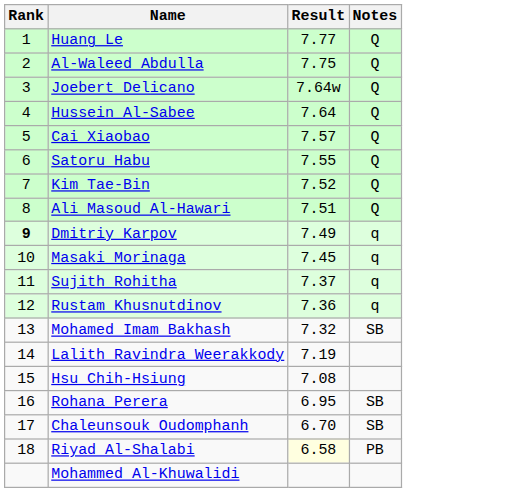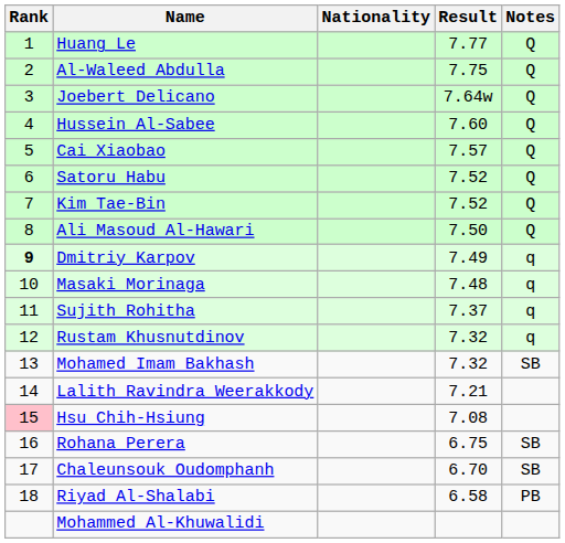 <table class="wikitable sortable" style="text-align:center; font-size:95%">
 <tr>
 <th>Rank</th>
 <th>Name</th>
+<th>Nationality</th>
 <th>Result</th>
 <th>Notes</th>
 </tr>
 <tr bgcolor=ccffcc>
 <td>1</td>
 <td align=left><a href='#'>Huang Le</a></td>
+<td align=left></td>
 <td>7.77</td>
 <td>Q</td>
 </tr>
 <tr bgcolor=ccffcc>
 <td>2</td>
 <td align=left><a href='#'>Al-Waleed Abdulla</a></td>
+<td align=left></td>
 <td>7.75</td>
 <td>Q</td>
 </tr>
 <tr bgcolor=ccffcc>
 <td>3</td>
 <td align=left><a href='#'>Joebert Delicano</a></td>
+<td align=left></td>
 <td>7.64w</td>
 <td>Q</td>
 </tr>
 <tr bgcolor=ccffcc>
 <td>4</td>
 <td align=left><a href='#'>Hussein Al-Sabee</a></td>
-<td>7.64</td>
+<td align=left></td>
+<td>7.60</td>
 <td>Q</td>
 </tr>
 <tr bgcolor=ccffcc>
 <td>5</td>
 <td align=left><a href='#'>Cai Xiaobao</a></td>
+<td align=left></td>
 <td>7.57</td>
 <td>Q</td>
 </tr>
 <tr bgcolor=ccffcc>
 <td>6</td>
 <td align=left><a href='#'>Satoru Habu</a></td>
-<td>7.55</td>
+<td align=left></td>
+<td>7.52</td>
 <td>Q</td>
 </tr>
 <tr bgcolor=ccffcc>
 <td>7</td>
 <td align=left><a href='#'>Kim Tae-Bin</a></td>
+<td align=left></td>
 <td>7.52</td>
 <td>Q</td>
 </tr>
 <tr bgcolor=ccffcc>
 <td>8</td>
 <td align=left><a href='#'>Ali Masoud Al-Hawari</a></td>
-<td>7.51</td>
+<td align=left></td>
+<td>7.50</td>
 <td>Q</td>
 </tr>
 <tr bgcolor=ddffdd>
 <td><strong>9</strong></td>
 <td align=left><a href='#'>Dmitriy Karpov</a></td>
+<td align=left></td>
 <td>7.49</td>
 <td>q</td>
 </tr>
 <tr bgcolor=ddffdd>
 <td>10</td>
 <td align=left><a href='#'>Masaki Morinaga</a></td>
-<td>7.45</td>
+<td align=left></td>
+<td>7.48</td>
 <td>q</td>
 </tr>
 <tr bgcolor=ddffdd>
 <td>11</td>
 <td align=left><a href='#'>Sujith Rohitha</a></td>
+<td align=left></td>
 <td>7.37</td>
 <td>q</td>
 </tr>
 <tr bgcolor=ddffdd>
 <td>12</td>
 <td align=left><a href='#'>Rustam Khusnutdinov</a></td>
-<td>7.36</td>
+<td align=left></td>
+<td>7.32</td>
 <td>q</td>
 </tr>
 <tr>
 <td>13</td>
 <td align=left><a href='#'>Mohamed Imam Bakhash</a></td>
+<td align=left></td>
 <td>7.32</td>
 <td>SB</td>
 </tr>
 <tr>
 <td>14</td>
 <td align=left><a href='#'>Lalith Ravindra Weerakkody</a></td>
-<td>7.19</td>
+<td align=left></td>
+<td>7.21</td>
 <td></td>
 </tr>
 <tr>
-<td>15</td>
+<td style="background: pink;">15</td>
 <td align=left><a href='#'>Hsu Chih-Hsiung</a></td>
+<td align=left></td>
 <td>7.08</td>
 <td></td>
 </tr>
 <tr>
 <td>16</td>
 <td align=left><a href='#'>Rohana Perera</a></td>
-<td>6.95</td>
+<td align=left></td>
+<td>6.75</td>
 <td>SB</td>
 </tr>
 <tr>
 <td>17</td>
 <td align=left><a href='#'>Chaleunsouk Oudomphanh</a></td>
+<td align=left></td>
 <td>6.70</td>
 <td>SB</td>
 </tr>
 <tr>
 <td>18</td>
 <td align=left><a href='#'>Riyad Al-Shalabi</a></td>
-<td style="background: lightyellow;">6.58</td>
+<td align=left></td>
+<td>6.58</td>
 <td>PB</td>
 </tr>
 <tr>
 <td></td>
 <td align=left><a href='#'>Mohammed Al-Khuwalidi</a></td>
+<td align=left></td>
 <td></td>
 <td></td>
 </tr>
 </table>
